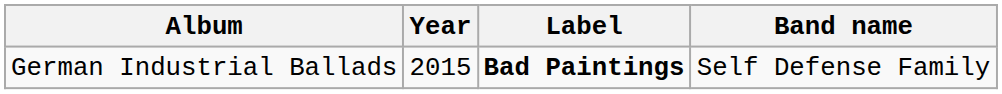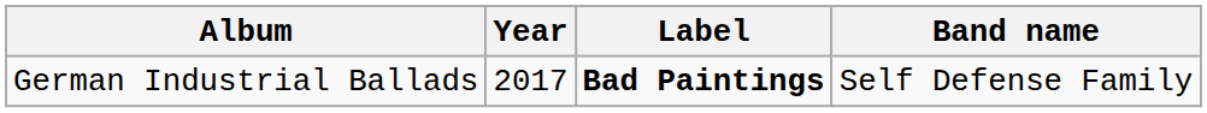 <table class="wikitable">
 <tr>
 <th>Album</th>
 <th>Year</th>
 <th>Label</th>
 <th>Band name</th>
 </tr>
 <tr>
 <td>German Industrial Ballads</td>
-<td>2015</td>
+<td>2017</td>
 <td><strong>Bad Paintings</strong></td>
 <td>Self Defense Family</td>
 </tr>
 </table>
